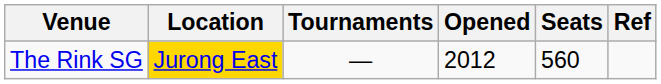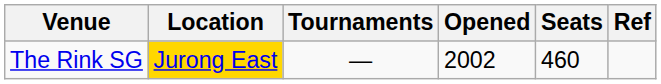 <table class="wikitable sortable">
 <tr>
 <th>Venue</th>
 <th>Location</th>
 <th>Tournaments</th>
 <th>Opened</th>
 <th>Seats</th>
 <th>Ref</th>
 </tr>
 <tr>
 <td><a href='#'>The Rink SG</a></td>
 <td style="background: gold;"><a href='#'>Jurong East</a></td>
 <td align=center>—</td>
-<td>2012</td>
-<td>560</td>
+<td>2002</td>
+<td>460</td>
 <td></td>
 </tr>
 </table>
